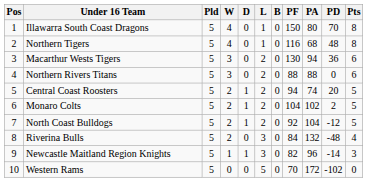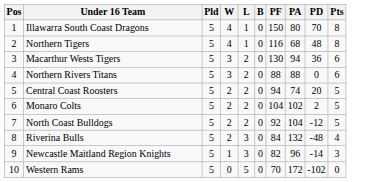 <table class="wikitable" style="text-align:center">
 <tr>
 <th width=20 abbr="Position">Pos</th>
 <th width=280>Under 16 Team</th>
 <th width=20 abbr="Played">Pld</th>
 <th width=20 abbr="Won">W</th>
-<th width=20 abbr="Drawn">D</th>
 <th width=20 abbr="Lost">L</th>
 <th withd=20 abbr="Byes">B</th>
 <th width=20 abbr="Points For">PF</th>
 <th width=20 abbr="Points Against">PA</th>
 <th width=30 abbr="Points Difference">PD</th>
 <th width=20 abbr="Points">Pts</th>
 </tr>
 <tr>
 <td>1</td>
 <td align=left> Illawarra South Coast Dragons</td>
 <td>5</td>
 <td>4</td>
-<td>0</td>
 <td>1</td>
 <td>0</td>
 <td>150</td>
 <td>80</td>
 <td>70</td>
 <td>8</td>
 </tr>
 <tr>
 <td>2</td>
 <td align=left> Northern Tigers</td>
 <td>5</td>
 <td>4</td>
-<td>0</td>
 <td>1</td>
 <td>0</td>
 <td>116</td>
 <td>68</td>
 <td>48</td>
 <td>8</td>
 </tr>
 <tr>
 <td>3</td>
 <td align=left> Macarthur Wests Tigers</td>
 <td>5</td>
 <td>3</td>
-<td>0</td>
 <td>2</td>
 <td>0</td>
 <td>130</td>
 <td>94</td>
 <td>36</td>
 <td>6</td>
 </tr>
 <tr>
 <td>4</td>
 <td align=left> Northern Rivers Titans</td>
 <td>5</td>
 <td>3</td>
-<td>0</td>
 <td>2</td>
 <td>0</td>
 <td>88</td>
 <td>88</td>
 <td>0</td>
 <td>6</td>
 </tr>
 <tr>
 <td>5</td>
 <td align=left> Central Coast Roosters</td>
 <td>5</td>
 <td>2</td>
-<td>1</td>
 <td>2</td>
 <td>0</td>
 <td>94</td>
 <td>74</td>
 <td>20</td>
 <td>5</td>
 </tr>
 <tr>
 <td>6</td>
 <td align=left> Monaro Colts</td>
 <td>5</td>
 <td>2</td>
-<td>1</td>
 <td>2</td>
 <td>0</td>
 <td>104</td>
 <td>102</td>
 <td>2</td>
 <td>5</td>
 </tr>
 <tr>
 <td>7</td>
 <td align=left> North Coast Bulldogs</td>
 <td>5</td>
 <td>2</td>
-<td>1</td>
 <td>2</td>
 <td>0</td>
 <td>92</td>
 <td>104</td>
 <td>-12</td>
 <td>5</td>
 </tr>
 <tr>
 <td>8</td>
 <td align=left> Riverina Bulls</td>
 <td>5</td>
 <td>2</td>
-<td>0</td>
 <td>3</td>
 <td>0</td>
 <td>84</td>
 <td>132</td>
 <td>-48</td>
 <td>4</td>
 </tr>
 <tr>
 <td>9</td>
 <td align=left> Newcastle Maitland Region Knights</td>
 <td>5</td>
-<td>1</td>
 <td>1</td>
 <td>3</td>
 <td>0</td>
 <td>82</td>
 <td>96</td>
 <td>-14</td>
 <td>3</td>
 </tr>
 <tr>
 <td>10</td>
 <td align=left> Western Rams</td>
 <td>5</td>
 <td>0</td>
-<td>0</td>
 <td>5</td>
 <td>0</td>
 <td>70</td>
 <td>172</td>
 <td>-102</td>
 <td>0</td>
 </tr>
 </table>
